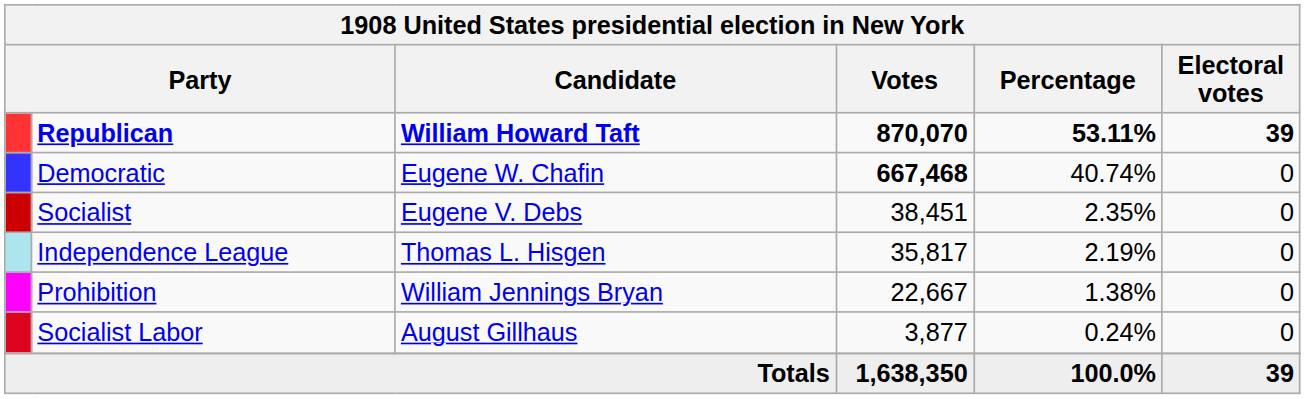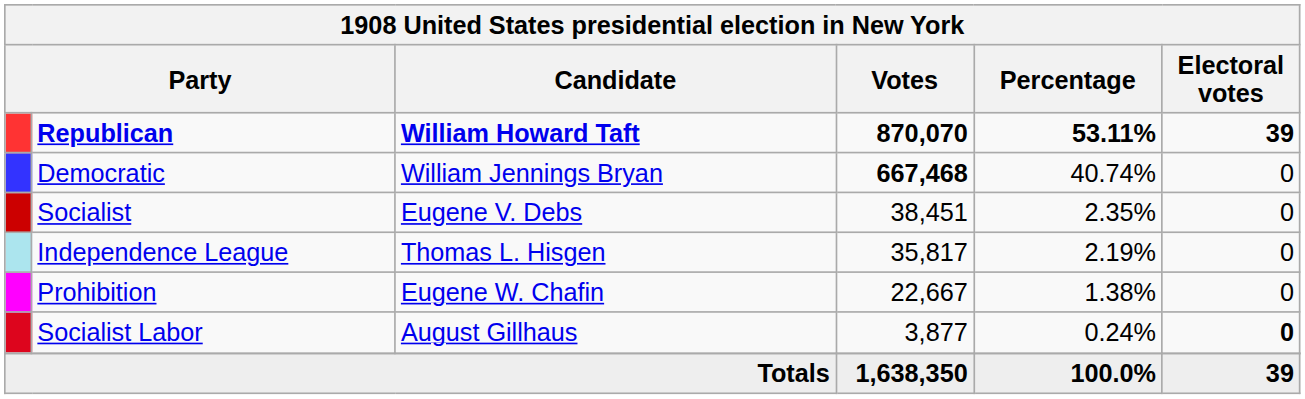 <table class="wikitable" style="font-size: 95%;">
 <tr>
 <th colspan="6">1908 United States presidential election in New York</th>
 </tr>
 <tr>
 <th colspan="2" style="width: 15em">Party</th>
 <th style="width: 17em">Candidate</th>
 <th style="width: 5em">Votes</th>
 <th style="width: 7em">Percentage</th>
 <th style="width: 5em">Electoral votes</th>
 </tr>
 <tr>
 <th style="background-color:#FF3333; width: 3px"></th>
 <td style="width: 130px"><strong><a href='#'>Republican</a></strong></td>
 <td><strong><a href='#'>William Howard Taft</a></strong></td>
 <td align="right"><strong>870,070</strong></td>
 <td align="right"><strong>53.11%</strong></td>
 <td align="right"><strong>39</strong></td>
 </tr>
 <tr>
 <th style="background-color:#3333FF; width: 3px"></th>
 <td style="width: 130px"><a href='#'>Democratic</a></td>
-<td><a href='#'>Eugene W. Chafin</a></td>
+<td><a href='#'>William Jennings Bryan</a></td>
 <td align="right"><strong>667,468</strong></td>
 <td align="right">40.74%</td>
 <td align="right">0</td>
 </tr>
 <tr>
 <th style="background-color:#CC0000; width: 3px"></th>
 <td style="width: 130px"><a href='#'>Socialist</a></td>
 <td><a href='#'>Eugene V. Debs</a></td>
 <td align="right">38,451</td>
 <td align="right">2.35%</td>
 <td align="right">0</td>
 </tr>
 <tr>
 <th style="background-color:#ACE5EE; width: 3px"></th>
 <td style="width: 130px"><a href='#'>Independence League</a></td>
 <td><a href='#'>Thomas L. Hisgen</a></td>
 <td align="right">35,817</td>
 <td align="right">2.19%</td>
 <td align="right">0</td>
 </tr>
 <tr>
 <th style="background-color:#FF00FF; width: 3px"></th>
 <td style="width: 130px"><a href='#'>Prohibition</a></td>
-<td><a href='#'>William Jennings Bryan</a></td>
+<td><a href='#'>Eugene W. Chafin</a></td>
 <td align="right">22,667</td>
 <td align="right">1.38%</td>
 <td align="right">0</td>
 </tr>
 <tr>
 <th style="background-color:#DD051D; width: 3px"></th>
 <td style="width: 130px"><a href='#'>Socialist Labor</a></td>
 <td><a href='#'>August Gillhaus</a></td>
 <td align="right">3,877</td>
 <td align="right">0.24%</td>
-<td align="right">0</td>
+<td align="right"><strong>0</strong></td>
 </tr>
 <tr>
 </tr>
 <tr bgcolor="#EEEEEE">
 <td colspan="3" align="right"><strong>Totals</strong></td>
 <td align="right"><strong>1,638,350</strong></td>
 <td align="right"><strong>100.0%</strong></td>
 <td align="right"><strong>39</strong></td>
 </tr>
 </table>
